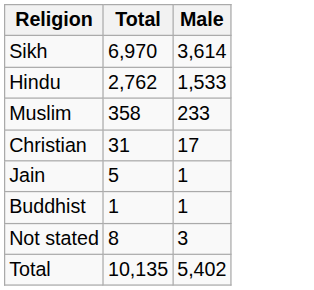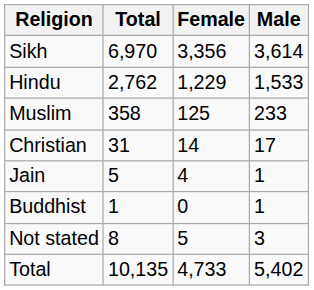 <table class="wikitable sortable">
 <tr>
 <th>Religion</th>
 <th>Total</th>
+<th>Female</th>
 <th>Male</th>
 </tr>
 <tr>
 <td>Sikh</td>
 <td>6,970</td>
+<td>3,356</td>
 <td>3,614</td>
 </tr>
 <tr>
 <td>Hindu</td>
 <td>2,762</td>
+<td>1,229</td>
 <td>1,533</td>
 </tr>
 <tr>
 <td>Muslim</td>
 <td>358</td>
+<td>125</td>
 <td>233</td>
 </tr>
 <tr>
 <td>Christian</td>
 <td>31</td>
+<td>14</td>
 <td>17</td>
 </tr>
 <tr>
 <td>Jain</td>
 <td>5</td>
+<td>4</td>
 <td>1</td>
 </tr>
 <tr>
 <td>Buddhist</td>
 <td>1</td>
+<td>0</td>
 <td>1</td>
 </tr>
 <tr>
 <td>Not stated</td>
 <td>8</td>
+<td>5</td>
 <td>3</td>
 </tr>
 <tr>
 <td>Total</td>
 <td>10,135</td>
+<td>4,733</td>
 <td>5,402</td>
 </tr>
 </table>
